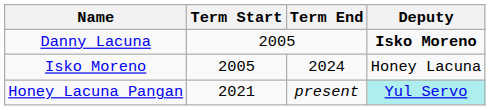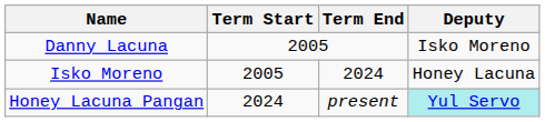 <table class="wikitable sortable" style="fontsize=85%; width=90%; text-align:center;">
 <tr>
 <th>Name</th>
 <th>Term Start</th>
 <th>Term End</th>
 <th>Deputy</th>
 </tr>
 <tr>
 <td><a href='#'>Danny Lacuna</a></td>
 <td colspan="2">2005</td>
-<td><strong>Isko Moreno</strong></td>
+<td>Isko Moreno</td>
 </tr>
 <tr>
 <td><a href='#'>Isko Moreno</a></td>
 <td>2005</td>
 <td>2024</td>
 <td>Honey Lacuna</td>
 </tr>
 <tr>
 <td><a href='#'>Honey Lacuna Pangan</a></td>
-<td>2021</td>
+<td>2024</td>
 <td><em>present</em></td>
 <td style="background: paleturquoise;"><a href='#'>Yul Servo</a></td>
 </tr>
 </table>
